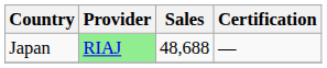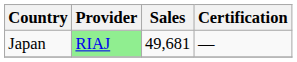 <table class="wikitable" border="1">
 <tr>
 <th>Country</th>
 <th>Provider</th>
 <th>Sales</th>
 <th>Certification</th>
 </tr>
 <tr>
 <td>Japan</td>
 <td style="background: lightgreen;"><a href='#'>RIAJ</a></td>
-<td>48,688</td>
+<td>49,681</td>
 <td>—</td>
 </tr>
 <tr>
 </tr>
 </table>
